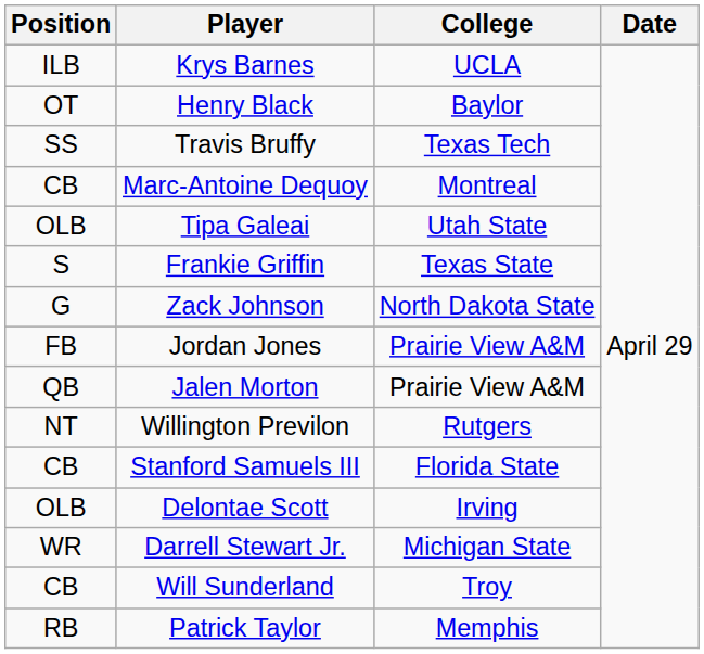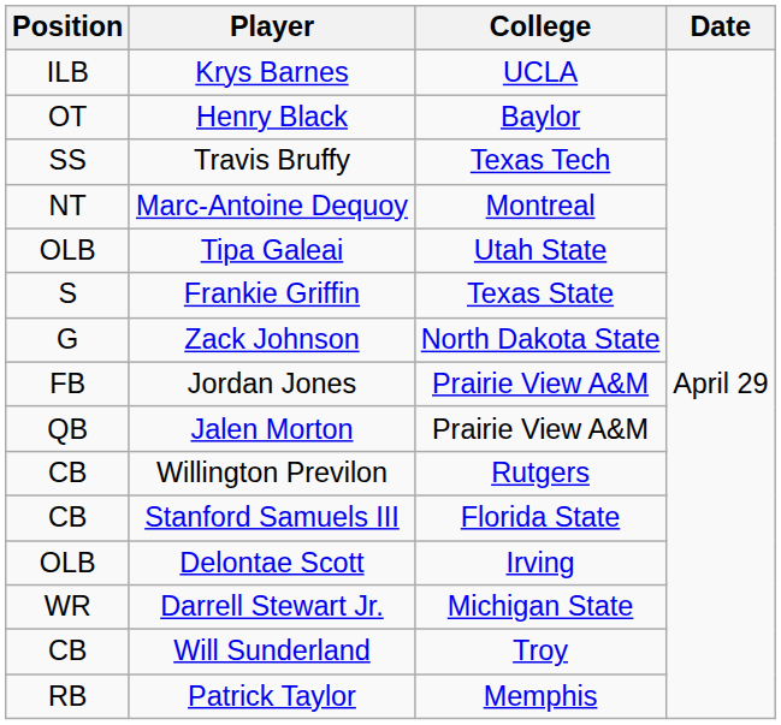 <table class="wikitable" style="text-align:center">
 <tr>
 <th>Position</th>
 <th>Player</th>
 <th>College</th>
 <th>Date</th>
 </tr>
 <tr>
 <td>ILB</td>
 <td><a href='#'>Krys Barnes</a></td>
 <td><a href='#'>UCLA</a></td>
 <td rowspan=15>April 29</td>
 </tr>
 <tr>
 <td>OT</td>
 <td><a href='#'>Henry Black</a></td>
 <td><a href='#'>Baylor</a></td>
 </tr>
 <tr>
 <td>SS</td>
 <td>Travis Bruffy</td>
 <td><a href='#'>Texas Tech</a></td>
 </tr>
 <tr>
-<td>CB</td>
+<td>NT</td>
 <td><a href='#'>Marc-Antoine Dequoy</a></td>
 <td><a href='#'>Montreal</a></td>
 </tr>
 <tr>
 <td>OLB</td>
 <td><a href='#'>Tipa Galeai</a></td>
 <td><a href='#'>Utah State</a></td>
 </tr>
 <tr>
 <td>S</td>
 <td><a href='#'>Frankie Griffin</a></td>
 <td><a href='#'>Texas State</a></td>
 </tr>
 <tr>
 <td>G</td>
 <td><a href='#'>Zack Johnson</a></td>
 <td><a href='#'>North Dakota State</a></td>
 </tr>
 <tr>
 <td>FB</td>
 <td>Jordan Jones</td>
 <td><a href='#'>Prairie View A&M</a></td>
 </tr>
 <tr>
 <td>QB</td>
 <td><a href='#'>Jalen Morton</a></td>
 <td>Prairie View A&M</td>
 </tr>
 <tr>
-<td>NT</td>
+<td>CB</td>
 <td>Willington Previlon</td>
 <td><a href='#'>Rutgers</a></td>
 </tr>
 <tr>
 <td>CB</td>
 <td><a href='#'>Stanford Samuels III</a></td>
 <td><a href='#'>Florida State</a></td>
 </tr>
 <tr>
 <td>OLB</td>
 <td><a href='#'>Delontae Scott</a></td>
 <td><a href='#'>Irving</a></td>
 </tr>
 <tr>
 <td>WR</td>
 <td><a href='#'>Darrell Stewart Jr.</a></td>
 <td><a href='#'>Michigan State</a></td>
 </tr>
 <tr>
 <td>CB</td>
 <td><a href='#'>Will Sunderland</a></td>
 <td><a href='#'>Troy</a></td>
 </tr>
 <tr>
 <td>RB</td>
 <td><a href='#'>Patrick Taylor</a></td>
 <td><a href='#'>Memphis</a></td>
 </tr>
 </table>
